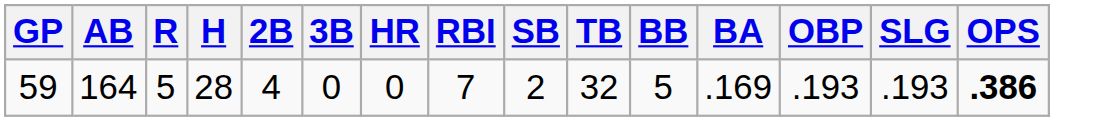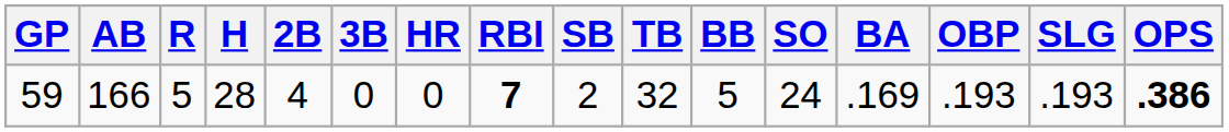 <table class="wikitable">
 <tr>
 <th><a href='#'>GP</a></th>
 <th><a href='#'>AB</a></th>
 <th><a href='#'>R</a></th>
 <th><a href='#'>H</a></th>
 <th><a href='#'>2B</a></th>
 <th><a href='#'>3B</a></th>
 <th><a href='#'>HR</a></th>
 <th><a href='#'>RBI</a></th>
 <th><a href='#'>SB</a></th>
 <th><a href='#'>TB</a></th>
 <th><a href='#'>BB</a></th>
+<th><a href='#'>SO</a></th>
 <th><a href='#'>BA</a></th>
 <th><a href='#'>OBP</a></th>
 <th><a href='#'>SLG</a></th>
 <th><a href='#'>OPS</a></th>
 </tr>
 <tr align=center>
 <td>59</td>
-<td>164</td>
+<td>166</td>
 <td>5</td>
 <td>28</td>
 <td>4</td>
 <td>0</td>
 <td>0</td>
-<td>7</td>
+<td><strong>7</strong></td>
 <td>2</td>
 <td>32</td>
 <td>5</td>
+<td>24</td>
 <td>.169</td>
 <td>.193</td>
 <td>.193</td>
 <td><strong>.386</strong></td>
 </tr>
 </table>
